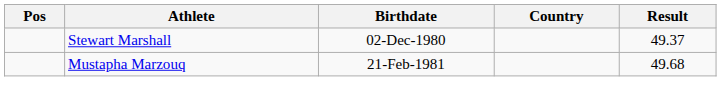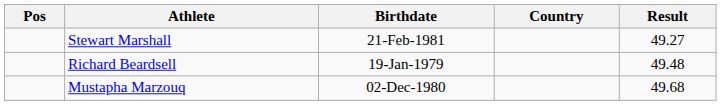 <table class="wikitable"  style="text-align:center; width:60%;">
 <tr>
 <th>Pos</th>
 <th>Athlete</th>
 <th>Birthdate</th>
 <th>Country</th>
 <th>Result</th>
 </tr>
 <tr>
 <td align=center></td>
 <td align=left><a href='#'>Stewart Marshall</a></td>
-<td>02-Dec-1980</td>
+<td>21-Feb-1981</td>
 <td align=left></td>
-<td>49.37</td>
+<td>49.27</td>
+</tr>
+<tr>
+<td align=center></td>
+<td align=left><a href='#'>Richard Beardsell</a></td>
+<td>19-Jan-1979</td>
+<td align=left></td>
+<td>49.48</td>
 </tr>
 <tr>
 <td align=center></td>
 <td align=left><a href='#'>Mustapha Marzouq</a></td>
-<td>21-Feb-1981</td>
+<td>02-Dec-1980</td>
 <td align=left></td>
 <td>49.68</td>
 </tr>
 </table>
